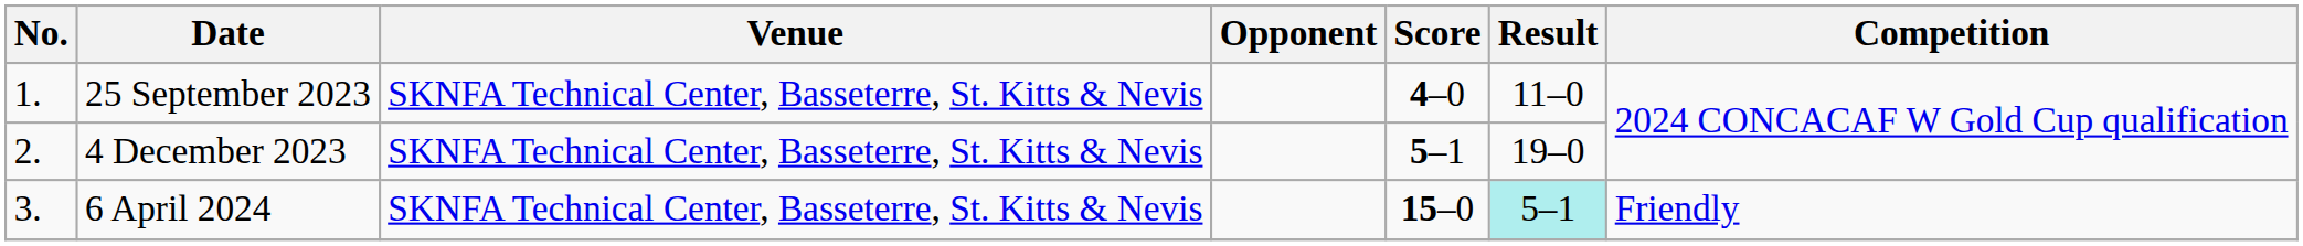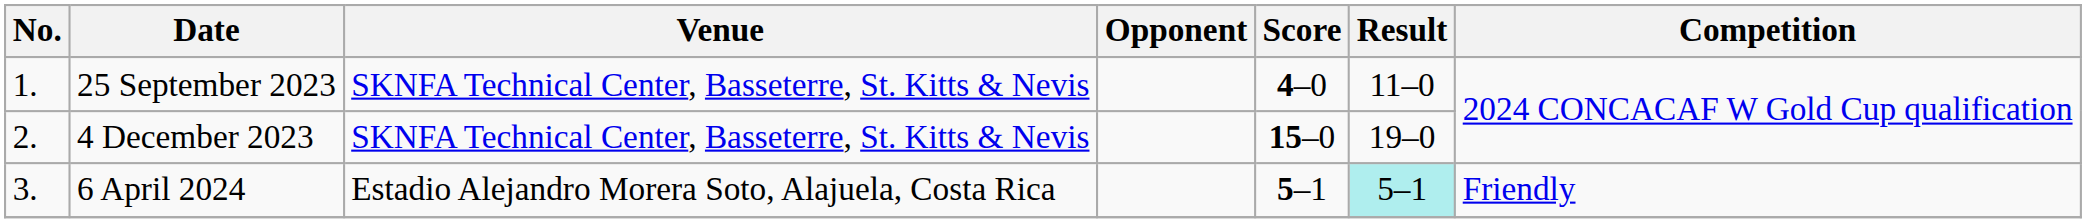 <table class="wikitable">
 <tr>
 <th>No.</th>
 <th>Date</th>
 <th>Venue</th>
 <th>Opponent</th>
 <th>Score</th>
 <th>Result</th>
 <th>Competition</th>
 </tr>
 <tr>
 <td>1.</td>
 <td>25 September 2023</td>
 <td><a href='#'>SKNFA Technical Center</a>, <a href='#'>Basseterre</a>, <a href='#'>St. Kitts & Nevis</a></td>
 <td></td>
 <td align=center><strong>4</strong>–0</td>
 <td align=center>11–0</td>
 <td rowspan=2><a href='#'>2024 CONCACAF W Gold Cup qualification</a></td>
 </tr>
 <tr>
 <td>2.</td>
 <td>4 December 2023</td>
 <td><a href='#'>SKNFA Technical Center</a>, <a href='#'>Basseterre</a>, <a href='#'>St. Kitts & Nevis</a></td>
 <td></td>
-<td align=center><strong>5</strong>–1</td>
+<td align=center><strong>15</strong>–0</td>
 <td align=center>19–0</td>
 </tr>
 <tr>
 <td>3.</td>
 <td>6 April 2024</td>
-<td><a href='#'>SKNFA Technical Center</a>, <a href='#'>Basseterre</a>, <a href='#'>St. Kitts & Nevis</a></td>
+<td>Estadio Alejandro Morera Soto, Alajuela, Costa Rica</td>
 <td></td>
-<td align=center><strong>15</strong>–0</td>
+<td align=center><strong>5</strong>–1</td>
 <td align=center style="background: paleturquoise;">5–1</td>
 <td><a href='#'>Friendly</a></td>
 </tr>
 <tr>
 </tr>
 </table>
